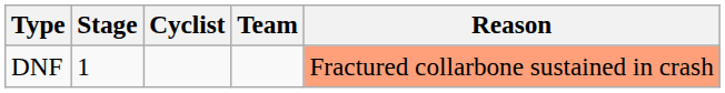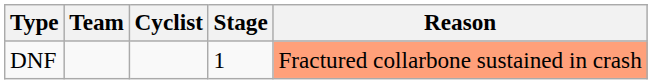 <table class="wikitable">
 <tr>
 <th>Type</th>
+<th>Team</th>
+<th>Cyclist</th>
 <th>Stage</th>
-<th>Cyclist</th>
-<th>Team</th>
 <th>Reason</th>
 </tr>
 <tr>
 <td>DNF</td>
-<td>1</td>
 <td></td>
 <td></td>
+<td>1</td>
 <td style="background: lightsalmon;">Fractured collarbone sustained in crash</td>
 </tr>
 </table>
